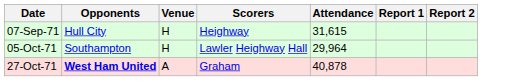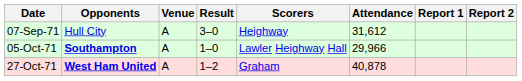 <table class=wikitable>
 <tr>
 <th>Date</th>
 <th>Opponents</th>
 <th>Venue</th>
+<th>Result</th>
 <th>Scorers</th>
 <th>Attendance</th>
 <th>Report 1</th>
 <th>Report 2</th>
 </tr>
 <tr bgcolor="#ddffdd">
 <td>07-Sep-71</td>
 <td><a href='#'>Hull City</a></td>
-<td>H</td>
+<td>A</td>
+<td>3–0</td>
 <td><a href='#'>Heighway</a> </td>
-<td>31,615</td>
+<td>31,612</td>
 <td></td>
 <td></td>
 </tr>
 <tr bgcolor="#ddffdd">
 <td>05-Oct-71</td>
-<td><a href='#'>Southampton</a></td>
-<td>H</td>
+<td><strong><a href='#'>Southampton</a></strong></td>
+<td>A</td>
+<td>1–0</td>
 <td><a href='#'>Lawler</a>  <a href='#'>Heighway</a>  <a href='#'>Hall</a> </td>
-<td>29,964</td>
+<td>29,966</td>
 <td></td>
 <td></td>
 </tr>
 <tr bgcolor="#ffdddd">
 <td>27-Oct-71</td>
 <td><strong><a href='#'>West Ham United</a></strong></td>
 <td>A</td>
+<td>1–2</td>
 <td><a href='#'>Graham</a> </td>
 <td>40,878</td>
 <td></td>
 <td></td>
 </tr>
 </table>
